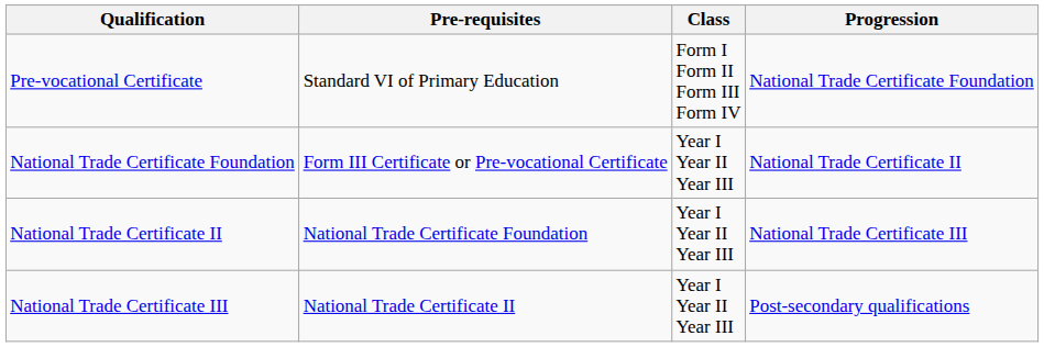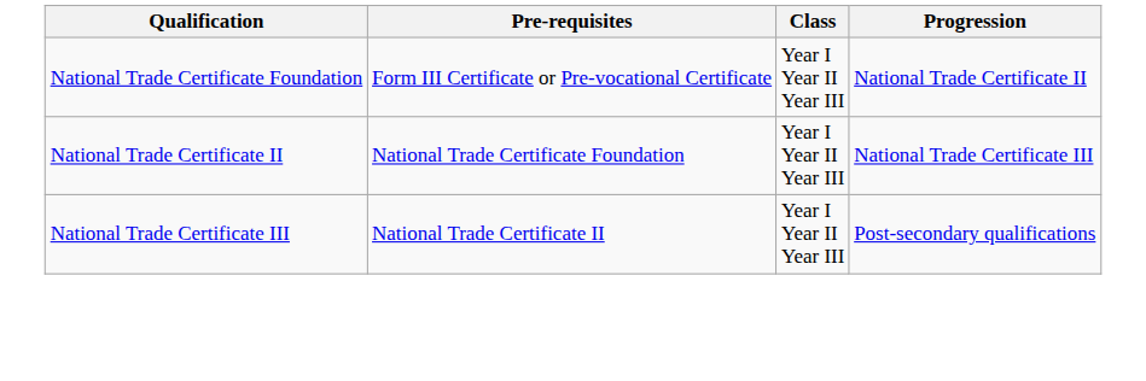 <table class="wikitable" style="margin:auto;">
 <tr>
 <th>Qualification</th>
 <th>Pre-requisites</th>
 <th>Class</th>
 <th>Progression</th>
-</tr>
-<tr>
-<td><a href='#'>Pre-vocational Certificate</a></td>
-<td>Standard VI of Primary Education</td>
-<td>Form I<br>Form II<br>Form III<br>Form IV</td>
-<td><a href='#'>National Trade Certificate Foundation</a></td>
 </tr>
 <tr>
 <td><a href='#'>National Trade Certificate Foundation</a></td>
 <td><a href='#'>Form III Certificate</a> or <a href='#'>Pre-vocational Certificate</a></td>
 <td>Year I<br>Year II<br>Year III</td>
 <td><a href='#'>National Trade Certificate II</a></td>
 </tr>
 <tr>
 <td><a href='#'>National Trade Certificate II</a></td>
 <td><a href='#'>National Trade Certificate Foundation</a></td>
 <td>Year I<br>Year II<br>Year III</td>
 <td><a href='#'>National Trade Certificate III</a></td>
 </tr>
 <tr>
 <td><a href='#'>National Trade Certificate III</a></td>
 <td><a href='#'>National Trade Certificate II</a></td>
 <td>Year I<br>Year II<br>Year III</td>
 <td><a href='#'>Post-secondary qualifications</a></td>
 </tr>
 </table>
